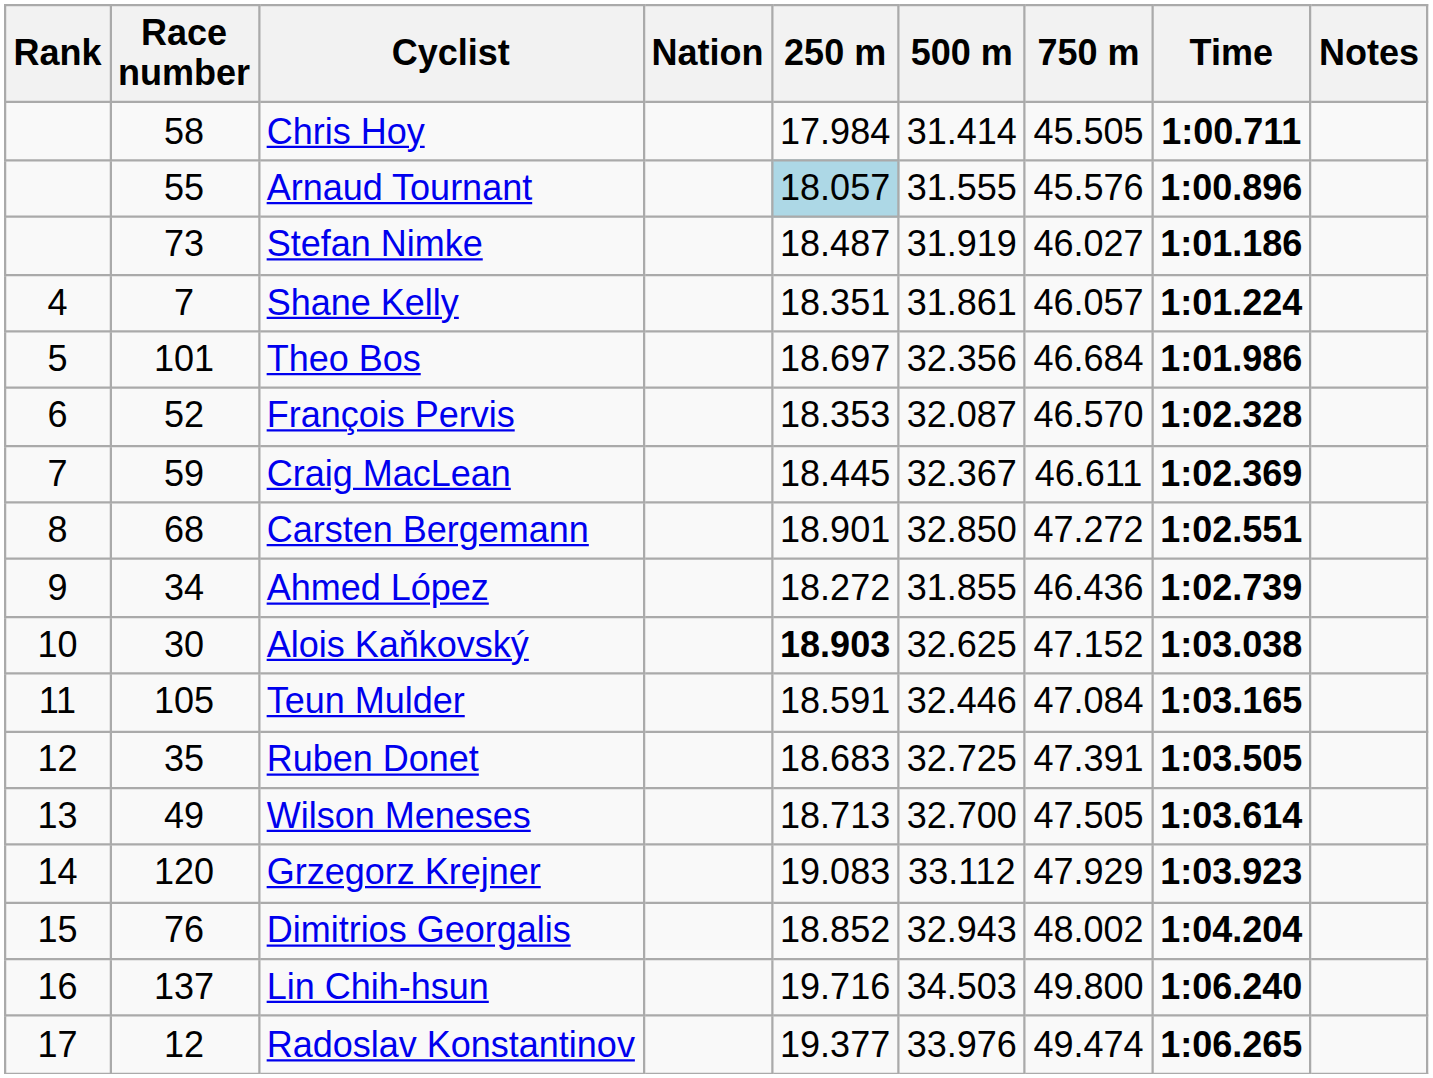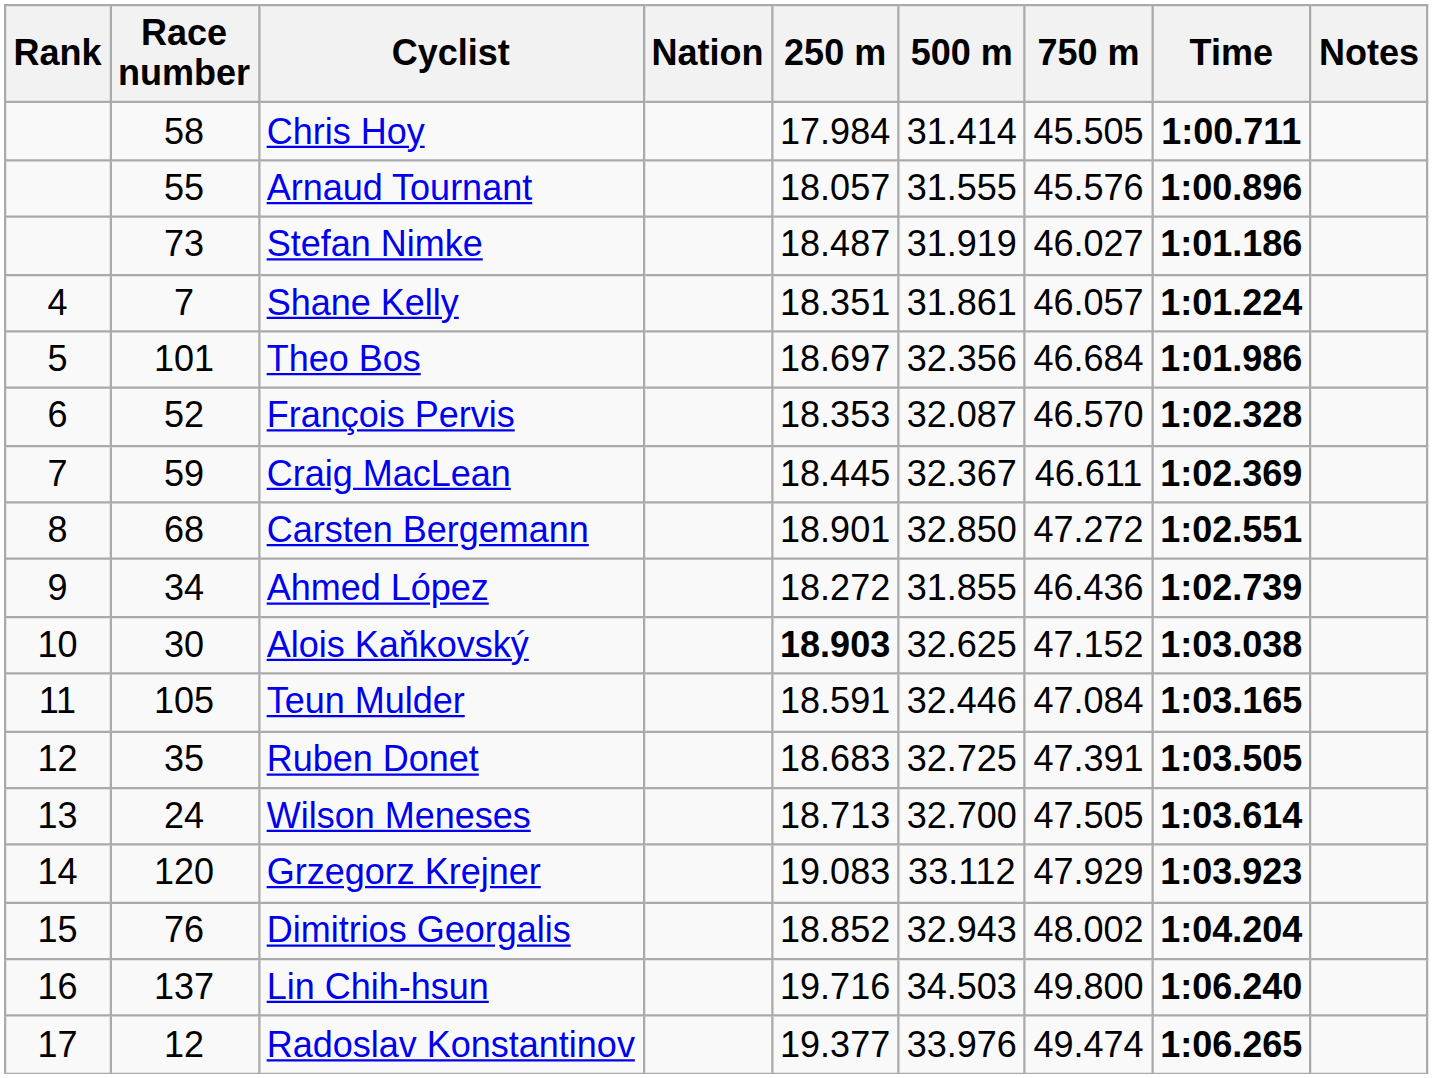 <table class="wikitable sortable" style="text-align:center">
 <tr>
 <th>Rank</th>
 <th>Race<br>number</th>
 <th>Cyclist</th>
 <th>Nation</th>
 <th>250 m</th>
 <th>500 m</th>
 <th>750 m</th>
 <th>Time</th>
 <th>Notes</th>
 </tr>
 <tr>
 <td></td>
 <td>58</td>
 <td align=left><a href='#'>Chris Hoy</a></td>
 <td align=left></td>
 <td>17.984</td>
 <td>31.414</td>
 <td>45.505</td>
 <td><strong>1:00.711</strong></td>
 <td></td>
 </tr>
 <tr>
 <td></td>
 <td>55</td>
 <td align=left><a href='#'>Arnaud Tournant</a></td>
 <td align=left></td>
-<td style="background: lightblue;">18.057</td>
+<td>18.057</td>
 <td>31.555</td>
 <td>45.576</td>
 <td><strong>1:00.896</strong></td>
 <td></td>
 </tr>
 <tr>
 <td></td>
 <td>73</td>
 <td align=left><a href='#'>Stefan Nimke</a></td>
 <td align=left></td>
 <td>18.487</td>
 <td>31.919</td>
 <td>46.027</td>
 <td><strong>1:01.186</strong></td>
 <td></td>
 </tr>
 <tr>
 <td>4</td>
 <td>7</td>
 <td align=left><a href='#'>Shane Kelly</a></td>
 <td align=left></td>
 <td>18.351</td>
 <td>31.861</td>
 <td>46.057</td>
 <td><strong>1:01.224</strong></td>
 <td></td>
 </tr>
 <tr>
 <td>5</td>
 <td>101</td>
 <td align=left><a href='#'>Theo Bos</a></td>
 <td align=left></td>
 <td>18.697</td>
 <td>32.356</td>
 <td>46.684</td>
 <td><strong>1:01.986</strong></td>
 <td></td>
 </tr>
 <tr>
 <td>6</td>
 <td>52</td>
 <td align=left><a href='#'>François Pervis</a></td>
 <td align=left></td>
 <td>18.353</td>
 <td>32.087</td>
 <td>46.570</td>
 <td><strong>1:02.328</strong></td>
 <td></td>
 </tr>
 <tr>
 <td>7</td>
 <td>59</td>
 <td align=left><a href='#'>Craig MacLean</a></td>
 <td align=left></td>
 <td>18.445</td>
 <td>32.367</td>
 <td>46.611</td>
 <td><strong>1:02.369</strong></td>
 <td></td>
 </tr>
 <tr>
 <td>8</td>
 <td>68</td>
 <td align=left><a href='#'>Carsten Bergemann</a></td>
 <td align=left></td>
 <td>18.901</td>
 <td>32.850</td>
 <td>47.272</td>
 <td><strong>1:02.551</strong></td>
 <td></td>
 </tr>
 <tr>
 <td>9</td>
 <td>34</td>
 <td align=left><a href='#'>Ahmed López</a></td>
 <td align=left></td>
 <td>18.272</td>
 <td>31.855</td>
 <td>46.436</td>
 <td><strong>1:02.739</strong></td>
 <td></td>
 </tr>
 <tr>
 <td>10</td>
 <td>30</td>
 <td align=left><a href='#'>Alois Kaňkovský</a></td>
 <td align=left></td>
 <td><strong>18.903</strong></td>
 <td>32.625</td>
 <td>47.152</td>
 <td><strong>1:03.038</strong></td>
 <td></td>
 </tr>
 <tr>
 <td>11</td>
 <td>105</td>
 <td align=left><a href='#'>Teun Mulder</a></td>
 <td align=left></td>
 <td>18.591</td>
 <td>32.446</td>
 <td>47.084</td>
 <td><strong>1:03.165</strong></td>
 <td></td>
 </tr>
 <tr>
 <td>12</td>
 <td>35</td>
 <td align=left><a href='#'>Ruben Donet</a></td>
 <td align=left></td>
 <td>18.683</td>
 <td>32.725</td>
 <td>47.391</td>
 <td><strong>1:03.505</strong></td>
 <td></td>
 </tr>
 <tr>
 <td>13</td>
-<td>49</td>
+<td>24</td>
 <td align=left><a href='#'>Wilson Meneses</a></td>
 <td align=left></td>
 <td>18.713</td>
 <td>32.700</td>
 <td>47.505</td>
 <td><strong>1:03.614</strong></td>
 <td></td>
 </tr>
 <tr>
 <td>14</td>
 <td>120</td>
 <td align=left><a href='#'>Grzegorz Krejner</a></td>
 <td align=left></td>
 <td>19.083</td>
 <td>33.112</td>
 <td>47.929</td>
 <td><strong>1:03.923</strong></td>
 <td></td>
 </tr>
 <tr>
 <td>15</td>
 <td>76</td>
 <td align=left><a href='#'>Dimitrios Georgalis</a></td>
 <td align=left></td>
 <td>18.852</td>
 <td>32.943</td>
 <td>48.002</td>
 <td><strong>1:04.204</strong></td>
 <td></td>
 </tr>
 <tr>
 <td>16</td>
 <td>137</td>
 <td align=left><a href='#'>Lin Chih-hsun</a></td>
 <td align=left></td>
 <td>19.716</td>
 <td>34.503</td>
 <td>49.800</td>
 <td><strong>1:06.240</strong></td>
 <td></td>
 </tr>
 <tr>
 <td>17</td>
 <td>12</td>
 <td align=left><a href='#'>Radoslav Konstantinov</a></td>
 <td align=left></td>
 <td>19.377</td>
 <td>33.976</td>
 <td>49.474</td>
 <td><strong>1:06.265</strong></td>
 <td></td>
 </tr>
 </table>
